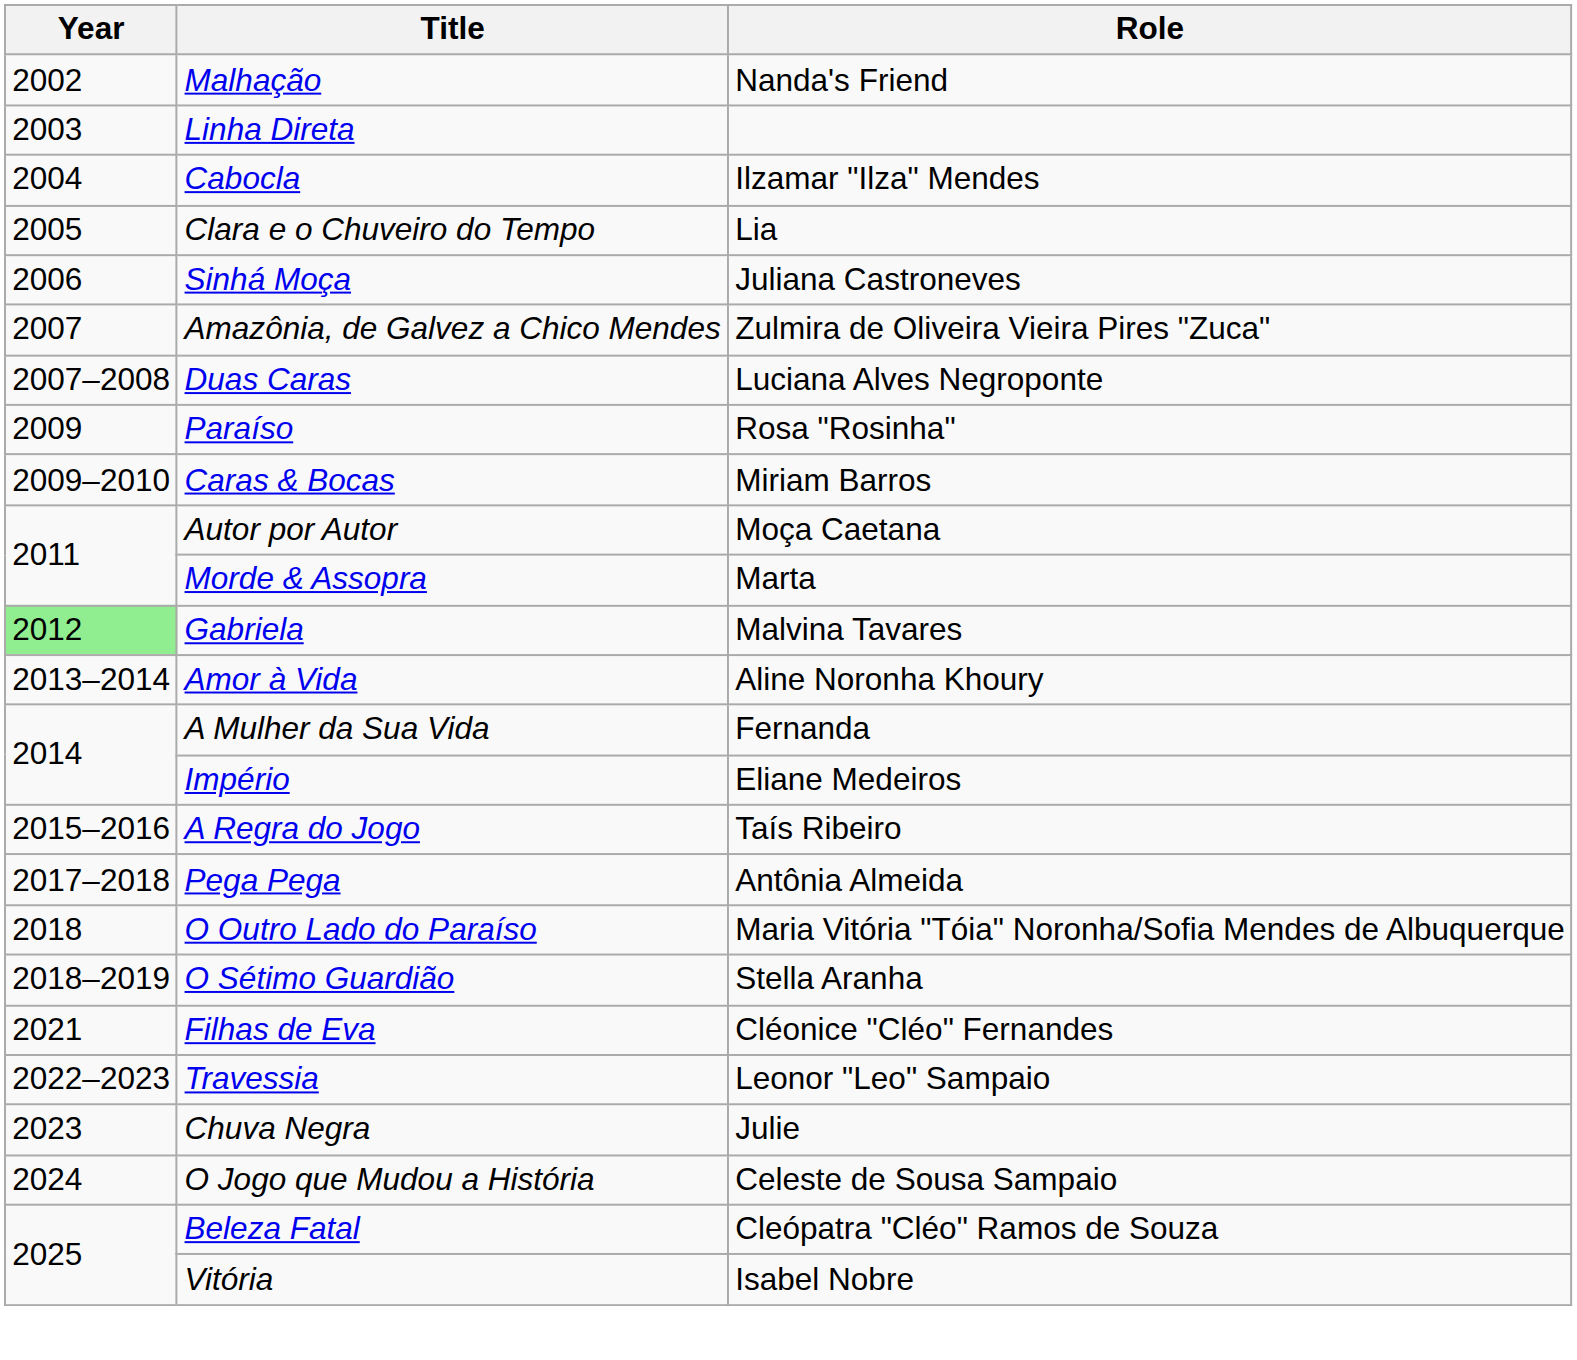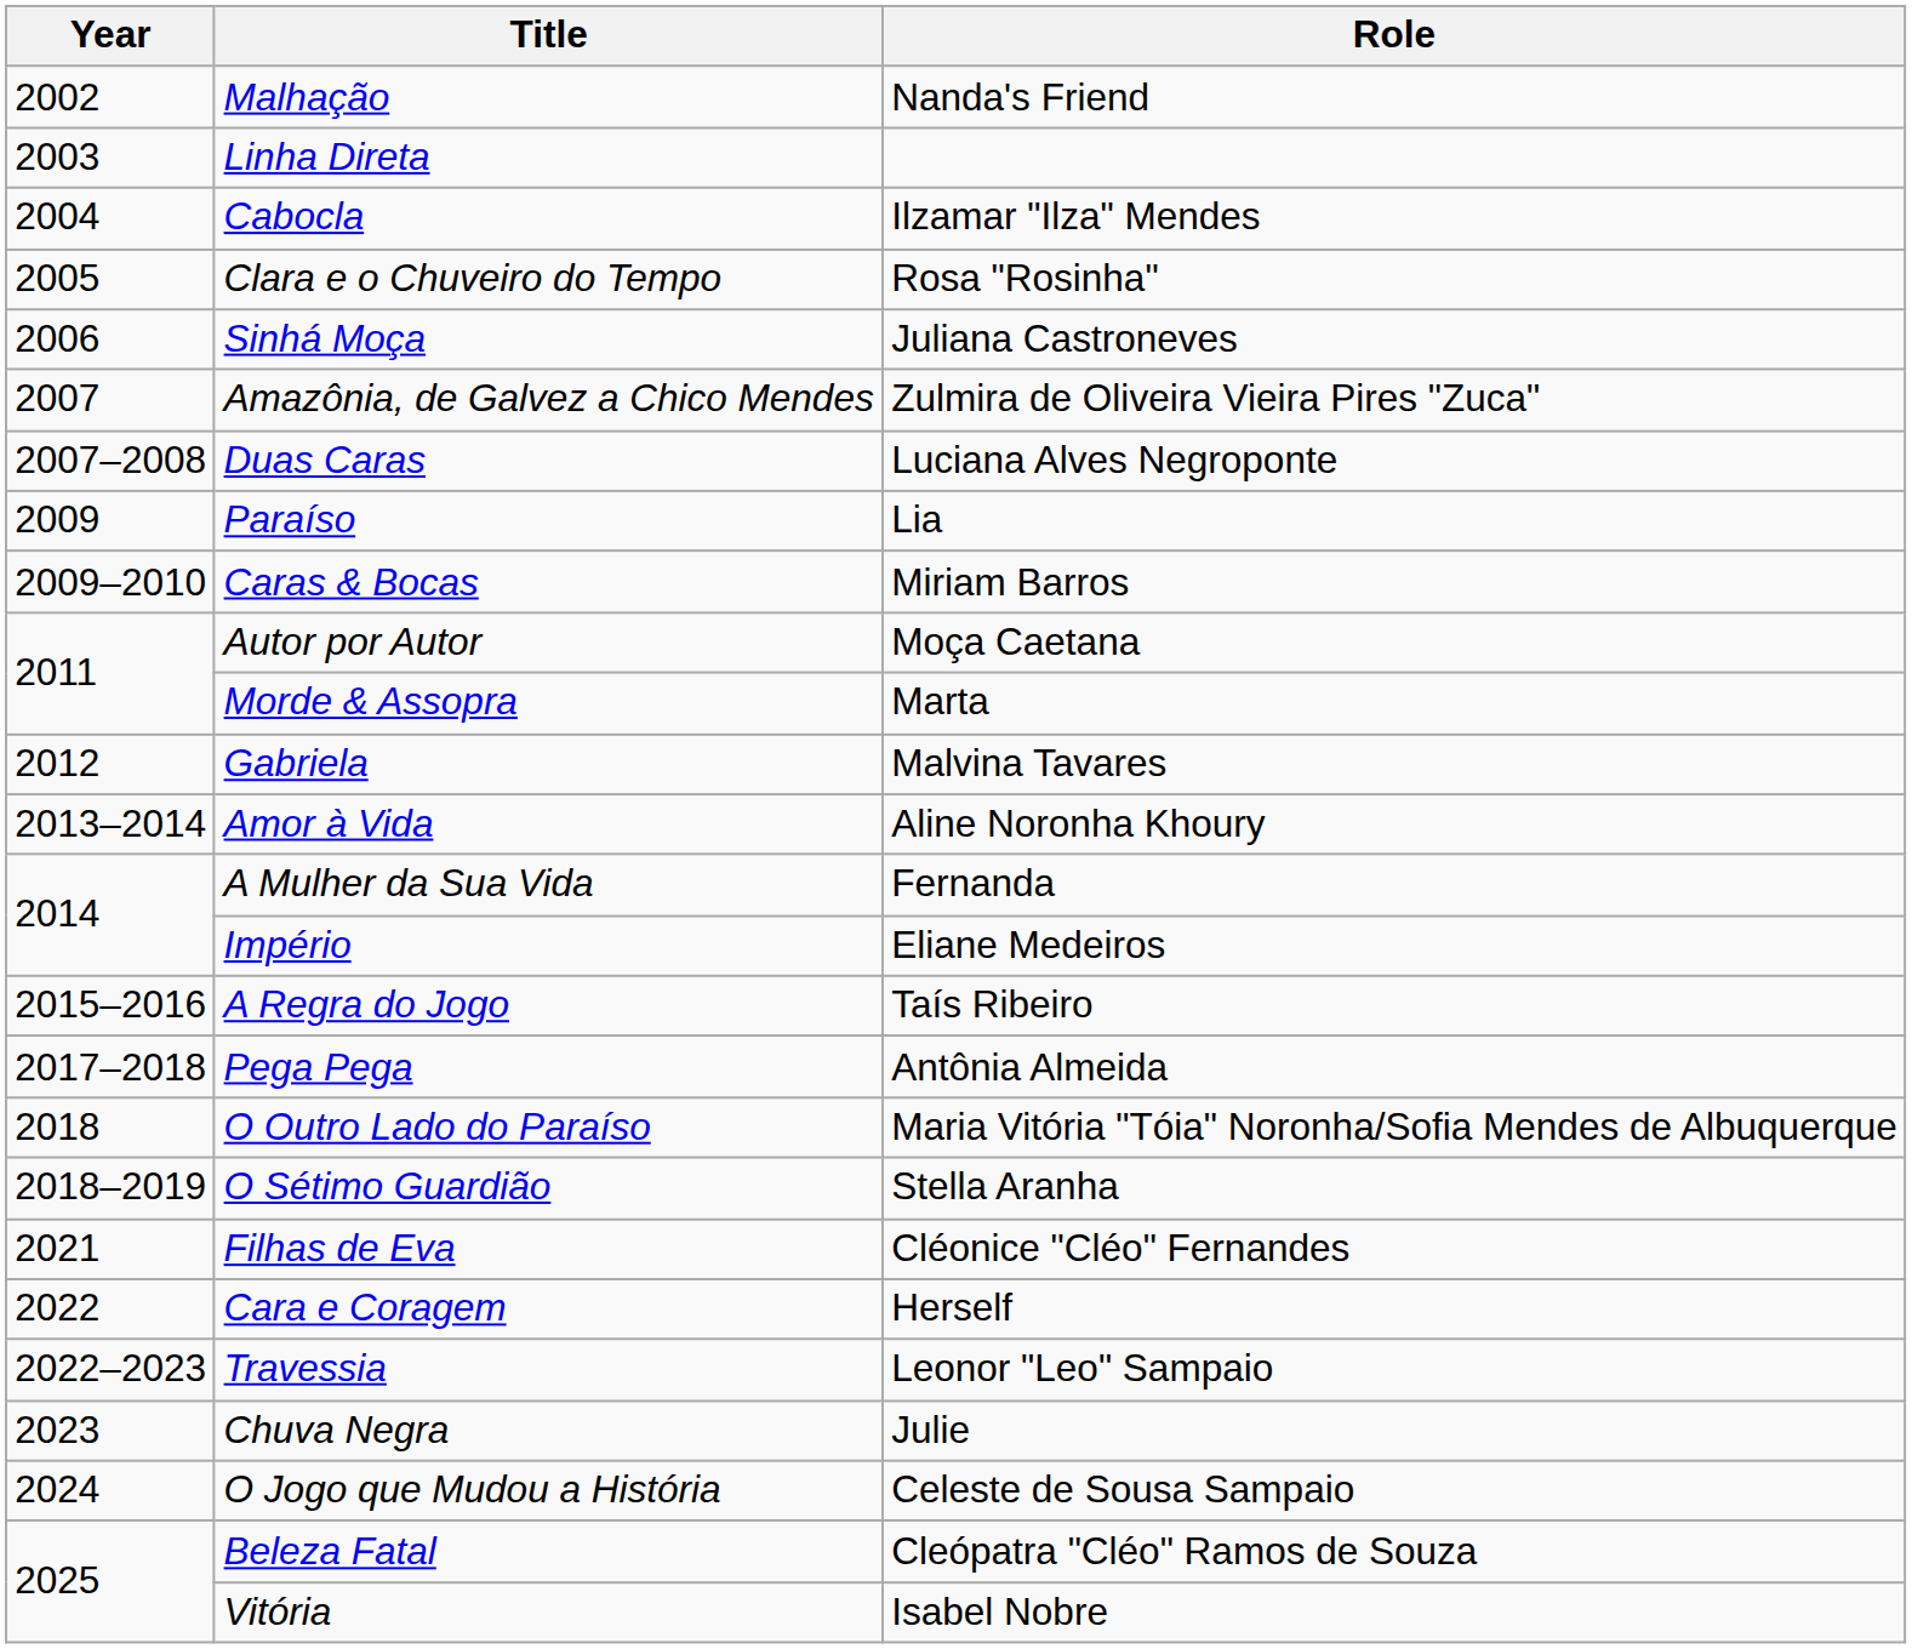 <table class="wikitable">
 <tr>
 <th scope="col">Year</th>
 <th scope="col">Title</th>
 <th scope="col" class="unsortable">Role</th>
 </tr>
 <tr>
 <td>2002</td>
 <td><em><a href='#'>Malhação</a></em></td>
 <td>Nanda's Friend</td>
 </tr>
 <tr>
 <td>2003</td>
 <td><em><a href='#'>Linha Direta</a></em></td>
 <td></td>
 </tr>
 <tr>
 <td>2004</td>
 <td><em><a href='#'>Cabocla</a></em></td>
 <td>Ilzamar "Ilza" Mendes</td>
 </tr>
 <tr>
 <td>2005</td>
 <td><em>Clara e o Chuveiro do Tempo</em></td>
-<td>Lia</td>
+<td>Rosa "Rosinha"</td>
 </tr>
 <tr>
 <td>2006</td>
 <td><em><a href='#'>Sinhá Moça</a></em></td>
 <td>Juliana Castroneves</td>
 </tr>
 <tr>
 <td>2007</td>
 <td><em>Amazônia, de Galvez a Chico Mendes</em></td>
 <td>Zulmira de Oliveira Vieira Pires "Zuca"</td>
 </tr>
 <tr>
 <td>2007–2008</td>
 <td><em><a href='#'>Duas Caras</a></em></td>
 <td>Luciana Alves Negroponte</td>
 </tr>
 <tr>
 <td>2009</td>
 <td><em><a href='#'>Paraíso</a></em></td>
-<td>Rosa "Rosinha"</td>
+<td>Lia</td>
 </tr>
 <tr>
 <td>2009–2010</td>
 <td><em><a href='#'>Caras & Bocas</a></em></td>
 <td>Miriam Barros</td>
 </tr>
 <tr>
 <td rowspan="2">2011</td>
 <td><em>Autor por Autor</em></td>
 <td>Moça Caetana</td>
 </tr>
 <tr>
 <td><em><a href='#'>Morde & Assopra</a></em></td>
 <td>Marta</td>
 </tr>
 <tr>
-<td style="background: lightgreen;">2012</td>
+<td>2012</td>
 <td><em><a href='#'>Gabriela</a></em></td>
 <td>Malvina Tavares</td>
 </tr>
 <tr>
 <td>2013–2014</td>
 <td><em><a href='#'>Amor à Vida</a></em></td>
 <td>Aline Noronha Khoury</td>
 </tr>
 <tr>
 <td rowspan="2">2014</td>
 <td><em>A Mulher da Sua Vida</em></td>
 <td>Fernanda</td>
 </tr>
 <tr>
 <td><em><a href='#'>Império</a></em></td>
 <td>Eliane Medeiros</td>
 </tr>
 <tr>
 <td>2015–2016</td>
 <td><em><a href='#'>A Regra do Jogo</a></em></td>
 <td>Taís Ribeiro</td>
 </tr>
 <tr>
 <td>2017–2018</td>
 <td><em><a href='#'>Pega Pega</a></em></td>
 <td>Antônia Almeida</td>
 </tr>
 <tr>
 <td>2018</td>
 <td><em><a href='#'>O Outro Lado do Paraíso</a></em></td>
 <td>Maria Vitória "Tóia" Noronha/Sofia Mendes de Albuquerque</td>
 </tr>
 <tr>
 <td>2018–2019</td>
 <td><em><a href='#'>O Sétimo Guardião</a></em></td>
 <td>Stella Aranha</td>
 </tr>
 <tr>
 <td>2021</td>
 <td><em><a href='#'>Filhas de Eva</a></em></td>
 <td>Cléonice "Cléo" Fernandes</td>
 </tr>
 <tr>
+<td>2022</td>
+<td><em><a href='#'>Cara e Coragem</a></em></td>
+<td>Herself</td>
+</tr>
+<tr>
 <td>2022–2023</td>
 <td><em><a href='#'>Travessia</a></em></td>
 <td>Leonor "Leo" Sampaio</td>
 </tr>
 <tr>
 <td>2023</td>
 <td><em>Chuva Negra</em></td>
 <td>Julie</td>
 </tr>
 <tr>
 <td>2024</td>
 <td><em>O Jogo que Mudou a História</em></td>
 <td>Celeste de Sousa Sampaio</td>
 </tr>
 <tr>
 <td rowspan="2">2025</td>
 <td><em><a href='#'>Beleza Fatal</a></em></td>
 <td>Cleópatra "Cléo" Ramos de Souza</td>
 </tr>
 <tr>
 <td><em>Vitória</em></td>
 <td>Isabel Nobre</td>
 </tr>
 </table>
